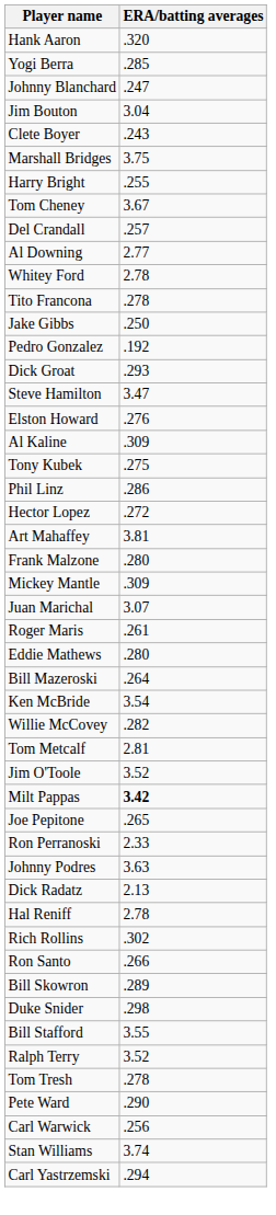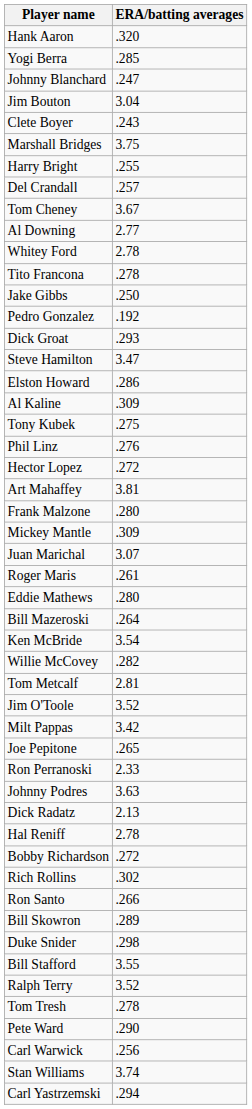 <table class="wikitable">
 <tr>
 <th>Player name</th>
 <th>ERA/batting averages</th>
 </tr>
 <tr>
 <td>Hank Aaron</td>
 <td>.320</td>
 </tr>
 <tr>
 <td>Yogi Berra</td>
 <td>.285</td>
 </tr>
 <tr>
 <td>Johnny Blanchard</td>
 <td>.247</td>
 </tr>
 <tr>
 <td>Jim Bouton</td>
 <td>3.04</td>
 </tr>
 <tr>
 <td>Clete Boyer</td>
 <td>.243</td>
 </tr>
 <tr>
 <td>Marshall Bridges</td>
 <td>3.75</td>
 </tr>
 <tr>
 <td>Harry Bright</td>
 <td>.255</td>
 </tr>
 <tr>
+<td>Del Crandall</td>
+<td>.257</td>
+</tr>
+<tr>
 <td>Tom Cheney</td>
 <td>3.67</td>
-</tr>
-<tr>
-<td>Del Crandall</td>
-<td>.257</td>
 </tr>
 <tr>
 <td>Al Downing</td>
 <td>2.77</td>
 </tr>
 <tr>
 <td>Whitey Ford</td>
 <td>2.78</td>
 </tr>
 <tr>
 <td>Tito Francona</td>
 <td>.278</td>
 </tr>
 <tr>
 <td>Jake Gibbs</td>
 <td>.250</td>
 </tr>
 <tr>
 <td>Pedro Gonzalez</td>
 <td>.192</td>
 </tr>
 <tr>
 <td>Dick Groat</td>
 <td>.293</td>
 </tr>
 <tr>
 <td>Steve Hamilton</td>
 <td>3.47</td>
 </tr>
 <tr>
 <td>Elston Howard</td>
-<td>.276</td>
+<td>.286</td>
 </tr>
 <tr>
 <td>Al Kaline</td>
 <td>.309</td>
 </tr>
 <tr>
 <td>Tony Kubek</td>
 <td>.275</td>
 </tr>
 <tr>
 <td>Phil Linz</td>
-<td>.286</td>
+<td>.276</td>
 </tr>
 <tr>
 <td>Hector Lopez</td>
 <td>.272</td>
 </tr>
 <tr>
 <td>Art Mahaffey</td>
 <td>3.81</td>
 </tr>
 <tr>
 <td>Frank Malzone</td>
 <td>.280</td>
 </tr>
 <tr>
 <td>Mickey Mantle</td>
 <td>.309</td>
 </tr>
 <tr>
 <td>Juan Marichal</td>
 <td>3.07</td>
 </tr>
 <tr>
 <td>Roger Maris</td>
 <td>.261</td>
 </tr>
 <tr>
 <td>Eddie Mathews</td>
 <td>.280</td>
 </tr>
 <tr>
 <td>Bill Mazeroski</td>
 <td>.264</td>
 </tr>
 <tr>
 <td>Ken McBride</td>
 <td>3.54</td>
 </tr>
 <tr>
 <td>Willie McCovey</td>
 <td>.282</td>
 </tr>
 <tr>
 <td>Tom Metcalf</td>
 <td>2.81</td>
 </tr>
 <tr>
 <td>Jim O'Toole</td>
 <td>3.52</td>
 </tr>
 <tr>
 <td>Milt Pappas</td>
-<td><strong>3.42</strong></td>
+<td>3.42</td>
 </tr>
 <tr>
 <td>Joe Pepitone</td>
 <td>.265</td>
 </tr>
 <tr>
 <td>Ron Perranoski</td>
 <td>2.33</td>
 </tr>
 <tr>
 <td>Johnny Podres</td>
 <td>3.63</td>
 </tr>
 <tr>
 <td>Dick Radatz</td>
 <td>2.13</td>
 </tr>
 <tr>
 <td>Hal Reniff</td>
 <td>2.78</td>
+</tr>
+<tr>
+<td>Bobby Richardson</td>
+<td>.272</td>
 </tr>
 <tr>
 <td>Rich Rollins</td>
 <td>.302</td>
 </tr>
 <tr>
 <td>Ron Santo</td>
 <td>.266</td>
 </tr>
 <tr>
 <td>Bill Skowron</td>
 <td>.289</td>
 </tr>
 <tr>
 <td>Duke Snider</td>
 <td>.298</td>
 </tr>
 <tr>
 <td>Bill Stafford</td>
 <td>3.55</td>
 </tr>
 <tr>
 <td>Ralph Terry</td>
 <td>3.52</td>
 </tr>
 <tr>
 <td>Tom Tresh</td>
 <td>.278</td>
 </tr>
 <tr>
 <td>Pete Ward</td>
 <td>.290</td>
 </tr>
 <tr>
 <td>Carl Warwick</td>
 <td>.256</td>
 </tr>
 <tr>
 <td>Stan Williams</td>
 <td>3.74</td>
 </tr>
 <tr>
 <td>Carl Yastrzemski</td>
 <td>.294</td>
 </tr>
 </table>
